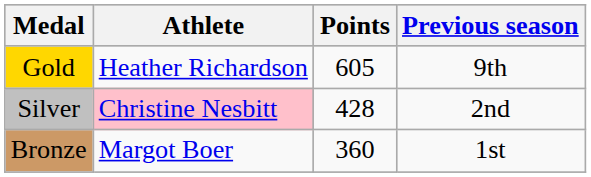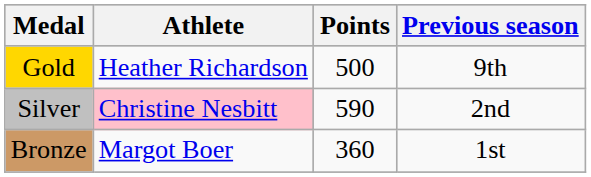 <table class="wikitable">
 <tr>
 <th><strong>Medal</strong></th>
 <th><strong>Athlete</strong></th>
 <th><strong>Points</strong></th>
 <th><strong><a href='#'>Previous season</a></strong></th>
 </tr>
 <tr align="center">
 <td bgcolor="gold">Gold</td>
 <td align="left"> <a href='#'>Heather Richardson</a></td>
-<td>605</td>
+<td>500</td>
 <td>9th</td>
 </tr>
 <tr align="center">
 <td bgcolor="silver">Silver</td>
 <td align="left" style="background: pink;"> <a href='#'>Christine Nesbitt</a></td>
-<td>428</td>
+<td>590</td>
 <td>2nd</td>
 </tr>
 <tr align="center">
 <td bgcolor="CC9966">Bronze</td>
 <td align="left"> <a href='#'>Margot Boer</a></td>
 <td>360</td>
 <td>1st</td>
 </tr>
 </table>
